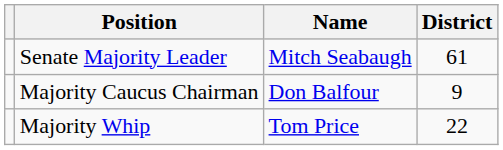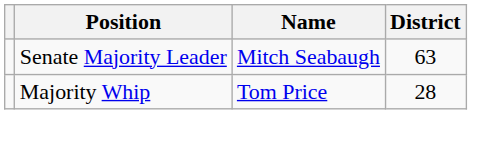 <table class="wikitable">
 <tr>
 <th></th>
 <th>Position</th>
 <th>Name</th>
 <th>District</th>
 </tr>
 <tr>
 <td></td>
 <td>Senate <a href='#'>Majority Leader</a></td>
 <td><a href='#'>Mitch Seabaugh</a></td>
-<td align=center>61</td>
-</tr>
-<tr>
-<td></td>
-<td>Majority Caucus Chairman</td>
-<td><a href='#'>Don Balfour</a></td>
-<td align=center>9</td>
+<td align=center>63</td>
 </tr>
 <tr>
 <td></td>
 <td>Majority <a href='#'>Whip</a></td>
 <td><a href='#'>Tom Price</a></td>
-<td align=center>22</td>
+<td align=center>28</td>
 </tr>
 </table>
